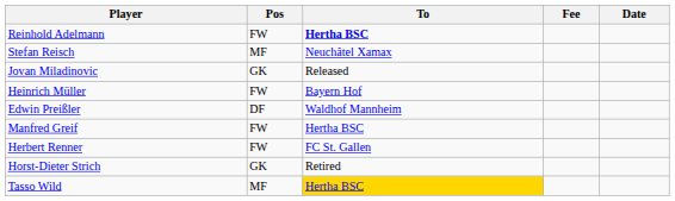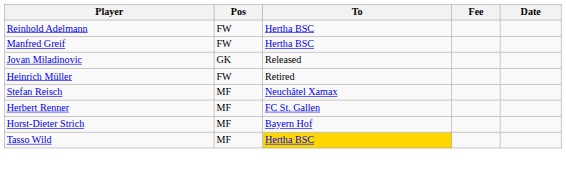 <table class="wikitable" style="text-align:center; width:70%; text-align:left">
 <tr>
 <th><strong>Player</strong></th>
 <th><strong>Pos</strong></th>
 <th><strong>To</strong></th>
 <th><strong>Fee</strong></th>
 <th><strong>Date</strong></th>
 </tr>
 <tr --->
 <td><a href='#'>Reinhold Adelmann</a></td>
 <td>FW</td>
-<td><strong><a href='#'>Hertha BSC</a></strong></td>
+<td><a href='#'>Hertha BSC</a></td>
 <td></td>
 <td></td>
 </tr>
 <tr --->
-<td><a href='#'>Stefan Reisch</a></td>
-<td>MF</td>
-<td><a href='#'>Neuchâtel Xamax</a></td>
+<td><a href='#'>Manfred Greif</a></td>
+<td>FW</td>
+<td><a href='#'>Hertha BSC</a></td>
 <td></td>
 <td></td>
 </tr>
 <tr --->
 <td><a href='#'>Jovan Miladinovic</a></td>
 <td>GK</td>
 <td>Released</td>
 <td></td>
 <td></td>
 </tr>
 <tr --->
 <td><a href='#'>Heinrich Müller</a></td>
 <td>FW</td>
-<td><a href='#'>Bayern Hof</a></td>
+<td>Retired</td>
 <td></td>
 <td></td>
 </tr>
 <tr --->
-<td><a href='#'>Edwin Preißler</a></td>
-<td>DF</td>
-<td><a href='#'>Waldhof Mannheim</a></td>
-<td></td>
-<td></td>
-</tr>
-<tr --->
-<td><a href='#'>Manfred Greif</a></td>
-<td>FW</td>
-<td><a href='#'>Hertha BSC</a></td>
+<td><a href='#'>Stefan Reisch</a></td>
+<td>MF</td>
+<td><a href='#'>Neuchâtel Xamax</a></td>
 <td></td>
 <td></td>
 </tr>
 <tr --->
 <td><a href='#'>Herbert Renner</a></td>
-<td>FW</td>
+<td>MF</td>
 <td><a href='#'>FC St. Gallen</a></td>
 <td></td>
 <td></td>
 </tr>
 <tr --->
 <td><a href='#'>Horst-Dieter Strich</a></td>
-<td>GK</td>
-<td>Retired</td>
+<td>MF</td>
+<td><a href='#'>Bayern Hof</a></td>
 <td></td>
 <td></td>
 </tr>
 <tr --->
 <td><a href='#'>Tasso Wild</a></td>
 <td>MF</td>
 <td style="background: gold;"><a href='#'>Hertha BSC</a></td>
 <td></td>
 <td></td>
 </tr>
 </table>
